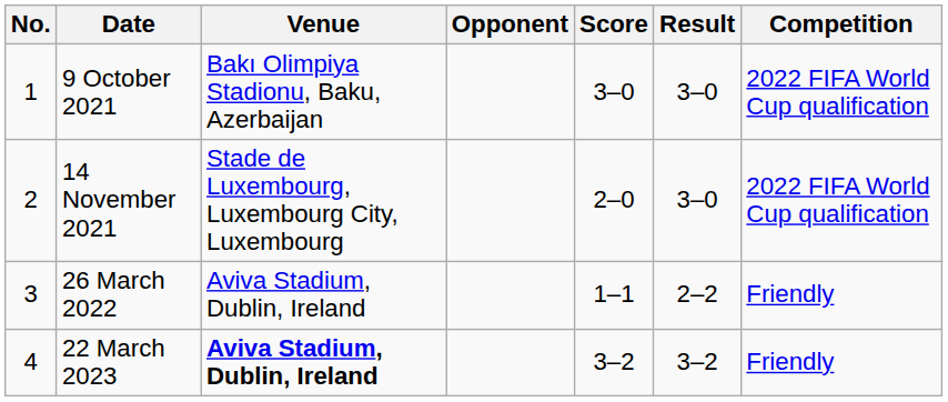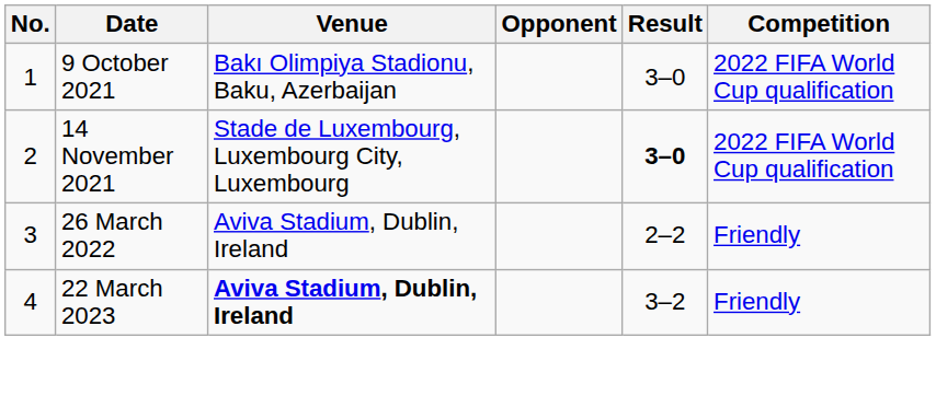 <table class="wikitable sortable">
 <tr>
 <th scope="col">No.</th>
 <th scope="col">Date</th>
 <th scope="col">Venue</th>
 <th scope="col">Opponent</th>
-<th scope="col">Score</th>
 <th scope="col">Result</th>
 <th scope="col">Competition</th>
 </tr>
 <tr>
 <td align="center">1</td>
 <td>9 October 2021</td>
 <td><a href='#'>Bakı Olimpiya Stadionu</a>, Baku, Azerbaijan</td>
 <td></td>
 <td align="center">3–0</td>
-<td align="center">3–0</td>
 <td><a href='#'>2022 FIFA World Cup qualification</a></td>
 </tr>
 <tr>
 <td align=center>2</td>
 <td>14 November 2021</td>
 <td><a href='#'>Stade de Luxembourg</a>, Luxembourg City, Luxembourg</td>
 <td></td>
-<td align=center>2–0</td>
-<td align=center>3–0</td>
+<td align=center><strong>3–0</strong></td>
 <td><a href='#'>2022 FIFA World Cup qualification</a></td>
 </tr>
 <tr>
 <td align=center>3</td>
 <td>26 March 2022</td>
 <td><a href='#'>Aviva Stadium</a>, Dublin, Ireland</td>
 <td></td>
-<td align="center">1–1</td>
 <td align="center">2–2</td>
 <td><a href='#'>Friendly</a></td>
 </tr>
 <tr>
 <td align=center>4</td>
 <td>22 March 2023</td>
 <td><strong><a href='#'>Aviva Stadium</a>, Dublin, Ireland</strong></td>
 <td></td>
 <td align="center">3–2</td>
-<td align="center">3–2</td>
 <td><a href='#'>Friendly</a></td>
 </tr>
 </table>
